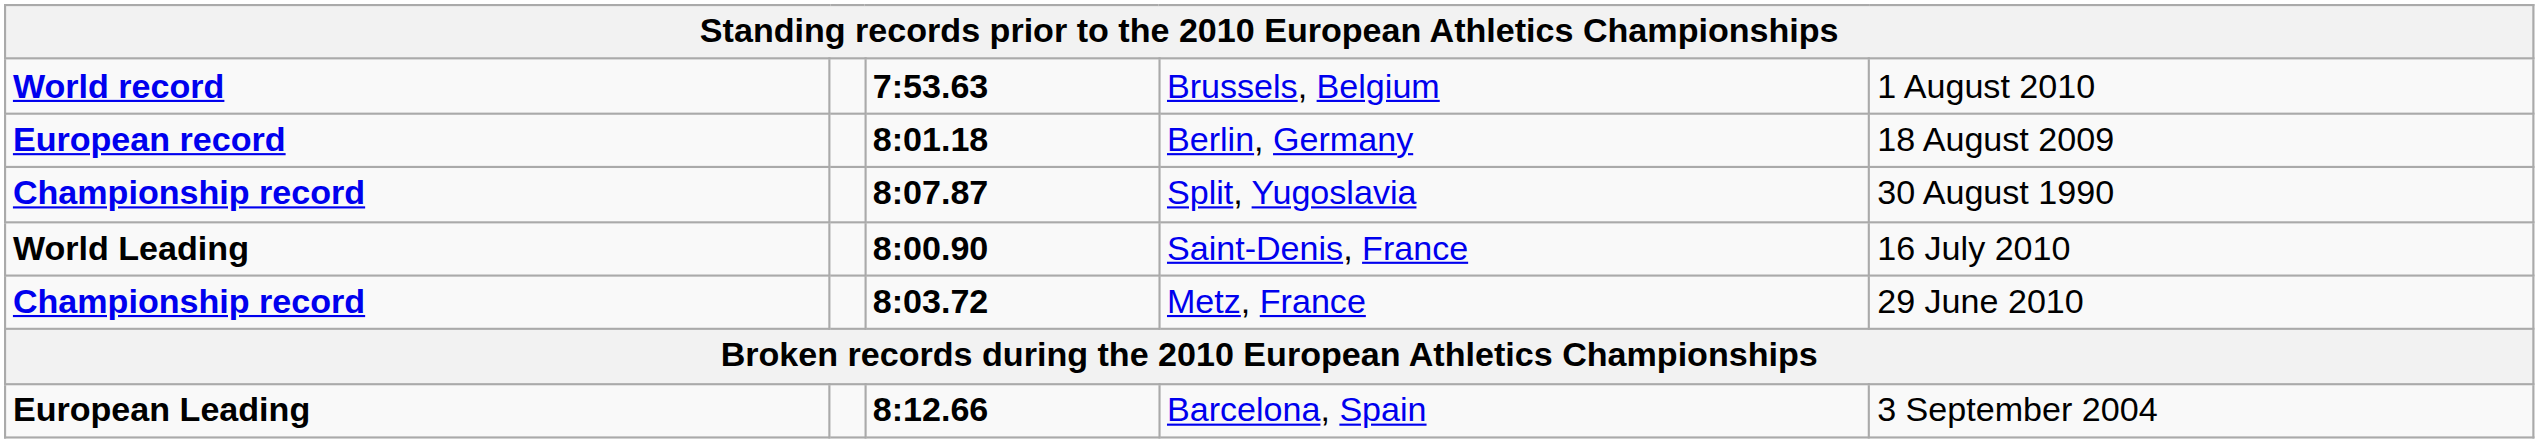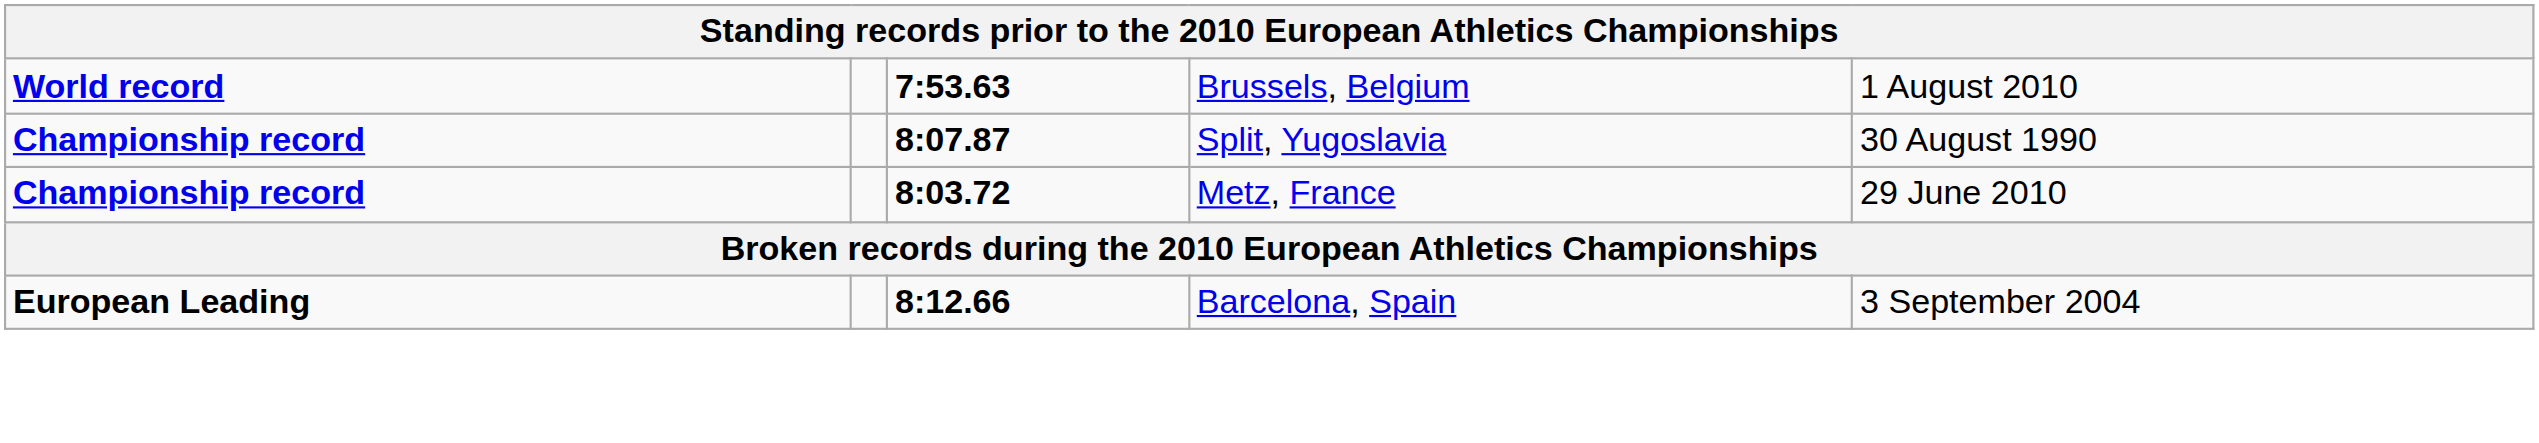 <table class="wikitable" width=75%>
 <tr>
 <th colspan="5">Standing records prior to the 2010 European Athletics Championships</th>
 </tr>
 <tr>
 <td><strong><a href='#'>World record</a></strong></td>
 <td></td>
 <td><strong>7:53.63</strong></td>
 <td><a href='#'>Brussels</a>, <a href='#'>Belgium</a></td>
 <td>1 August 2010</td>
 </tr>
 <tr>
-<td><strong><a href='#'>European record</a></strong></td>
-<td></td>
-<td><strong>8:01.18</strong></td>
-<td><a href='#'>Berlin</a>, <a href='#'>Germany</a></td>
-<td>18 August 2009</td>
-</tr>
-<tr>
 <td><strong><a href='#'>Championship record</a></strong></td>
 <td></td>
 <td><strong>8:07.87</strong></td>
 <td><a href='#'>Split</a>, <a href='#'>Yugoslavia</a></td>
 <td>30 August 1990</td>
-</tr>
-<tr>
-<td><strong>World Leading</strong></td>
-<td></td>
-<td><strong>8:00.90</strong></td>
-<td><a href='#'>Saint-Denis</a>, <a href='#'>France</a></td>
-<td>16 July 2010</td>
 </tr>
 <tr>
 <td><strong><a href='#'>Championship record</a></strong></td>
 <td></td>
 <td><strong>8:03.72</strong></td>
 <td><a href='#'>Metz</a>, <a href='#'>France</a></td>
 <td>29 June 2010</td>
 </tr>
 <tr>
 <th colspan="5">Broken records during the 2010 European Athletics Championships</th>
 </tr>
 <tr>
 <td><strong>European Leading</strong></td>
 <td></td>
 <td><strong>8:12.66</strong></td>
 <td><a href='#'>Barcelona</a>, <a href='#'>Spain</a></td>
 <td>3 September 2004</td>
 </tr>
 </table>
